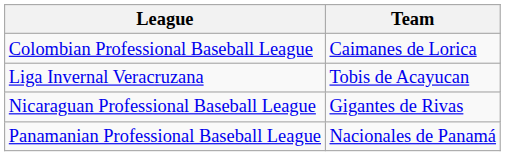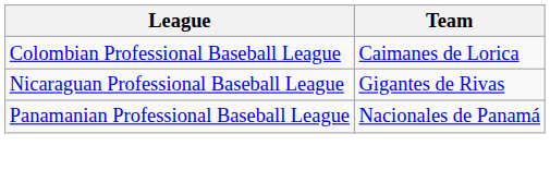 <table class="wikitable">
 <tr>
 <th>League</th>
 <th>Team</th>
 </tr>
 <tr>
 <td> <a href='#'>Colombian Professional Baseball League</a></td>
 <td><a href='#'>Caimanes de Lorica</a></td>
 </tr>
 <tr>
-<td> <a href='#'>Liga Invernal Veracruzana</a></td>
-<td><a href='#'>Tobis de Acayucan</a></td>
-</tr>
-<tr>
 <td> <a href='#'>Nicaraguan Professional Baseball League</a></td>
 <td><a href='#'>Gigantes de Rivas</a></td>
 </tr>
 <tr>
 <td> <a href='#'>Panamanian Professional Baseball League</a></td>
 <td><a href='#'>Nacionales de Panamá</a></td>
 </tr>
 </table>
